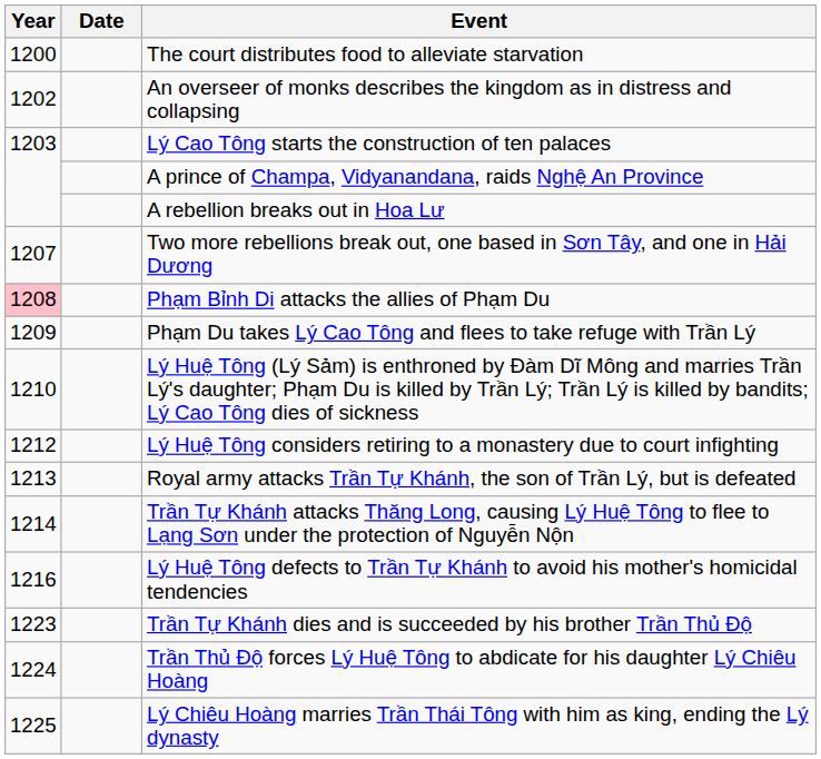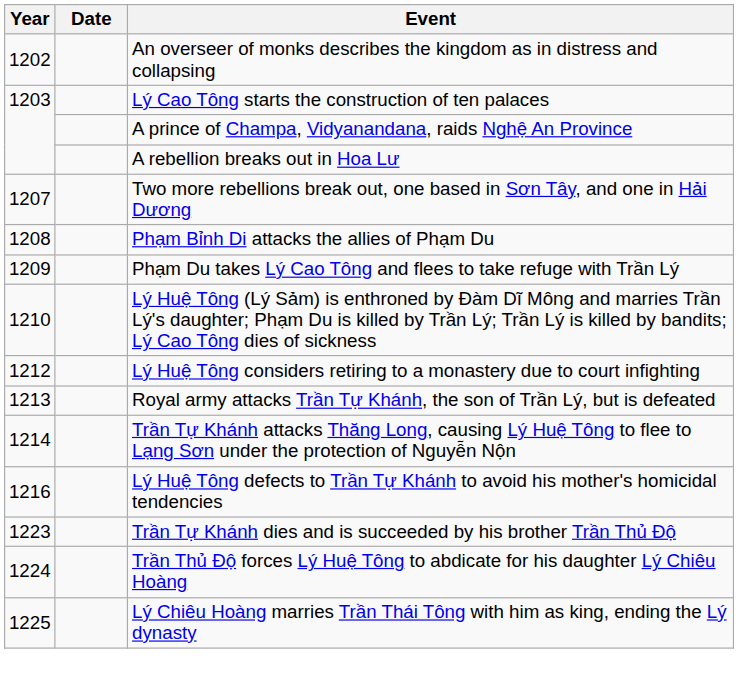 <table class="wikitable" width="100%">
 <tr>
 <th style="width:6%">Year</th>
 <th style="width:10%">Date</th>
 <th>Event</th>
-</tr>
-<tr>
-<td>1200</td>
-<td></td>
-<td>The court distributes food to alleviate starvation</td>
 </tr>
 <tr>
 <td>1202</td>
 <td></td>
 <td>An overseer of monks describes the kingdom as in distress and collapsing</td>
 </tr>
 <tr>
 <td rowspan="3" valign="top">1203</td>
 <td></td>
 <td><a href='#'>Lý Cao Tông</a> starts the construction of ten palaces</td>
 </tr>
 <tr>
 <td></td>
 <td>A prince of <a href='#'>Champa</a>, <a href='#'>Vidyanandana</a>, raids <a href='#'>Nghệ An Province</a></td>
 </tr>
 <tr>
 <td></td>
 <td>A rebellion breaks out in <a href='#'>Hoa Lư</a></td>
 </tr>
 <tr>
 <td>1207</td>
 <td></td>
 <td>Two more rebellions break out, one based in <a href='#'>Sơn Tây</a>, and one in <a href='#'>Hải Dương</a></td>
 </tr>
 <tr>
-<td style="background: pink;">1208</td>
+<td>1208</td>
 <td></td>
 <td><a href='#'>Phạm Bỉnh Di</a> attacks the allies of Phạm Du</td>
 </tr>
 <tr>
 <td>1209</td>
 <td></td>
 <td>Phạm Du takes <a href='#'>Lý Cao Tông</a> and flees to take refuge with Trần Lý</td>
 </tr>
 <tr>
 <td>1210</td>
 <td></td>
 <td><a href='#'>Lý Huệ Tông</a> (Lý Sảm) is enthroned by Đàm Dĩ Mông and marries Trần Lý's daughter; Phạm Du is killed by Trần Lý; Trần Lý is killed by bandits; <a href='#'>Lý Cao Tông</a> dies of sickness</td>
 </tr>
 <tr>
 <td>1212</td>
 <td></td>
 <td><a href='#'>Lý Huệ Tông</a> considers retiring to a monastery due to court infighting</td>
 </tr>
 <tr>
 <td>1213</td>
 <td></td>
 <td>Royal army attacks <a href='#'>Trần Tự Khánh</a>, the son of Trần Lý, but is defeated</td>
 </tr>
 <tr>
 <td>1214</td>
 <td></td>
 <td><a href='#'>Trần Tự Khánh</a> attacks <a href='#'>Thăng Long</a>, causing <a href='#'>Lý Huệ Tông</a> to flee to <a href='#'>Lạng Sơn</a> under the protection of Nguyễn Nộn</td>
 </tr>
 <tr>
 <td>1216</td>
 <td></td>
 <td><a href='#'>Lý Huệ Tông</a> defects to <a href='#'>Trần Tự Khánh</a> to avoid his mother's homicidal tendencies</td>
 </tr>
 <tr>
 <td>1223</td>
 <td></td>
 <td><a href='#'>Trần Tự Khánh</a> dies and is succeeded by his brother <a href='#'>Trần Thủ Độ</a></td>
 </tr>
 <tr>
 <td>1224</td>
 <td></td>
 <td><a href='#'>Trần Thủ Độ</a> forces <a href='#'>Lý Huệ Tông</a> to abdicate for his daughter <a href='#'>Lý Chiêu Hoàng</a></td>
 </tr>
 <tr>
 <td>1225</td>
 <td></td>
 <td><a href='#'>Lý Chiêu Hoàng</a> marries <a href='#'>Trần Thái Tông</a> with him as king, ending the <a href='#'>Lý dynasty</a></td>
 </tr>
 </table>
